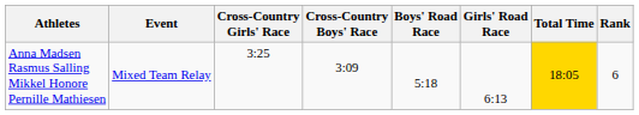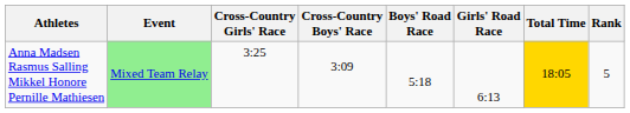 <table class="wikitable" style="font-size:90%;">
 <tr>
 <th>Athletes</th>
 <th>Event</th>
 <th>Cross-Country<br>Girls' Race</th>
 <th>Cross-Country<br>Boys' Race</th>
 <th>Boys' Road<br>Race</th>
 <th>Girls' Road<br>Race</th>
 <th>Total Time</th>
 <th>Rank</th>
 </tr>
 <tr align=center>
 <td align=left><a href='#'>Anna Madsen</a><br><a href='#'>Rasmus Salling</a><br><a href='#'>Mikkel Honore</a><br><a href='#'>Pernille Mathiesen</a></td>
-<td align=left><a href='#'>Mixed Team Relay</a></td>
+<td align=left style="background: lightgreen;"><a href='#'>Mixed Team Relay</a></td>
 <td>3:25<br> <br> <br> </td>
 <td> <br>3:09<br> <br> </td>
 <td> <br> <br>5:18<br> </td>
 <td> <br> <br> <br>6:13</td>
 <td style="background: gold;">18:05</td>
-<td>6</td>
+<td>5</td>
 </tr>
 </table>
